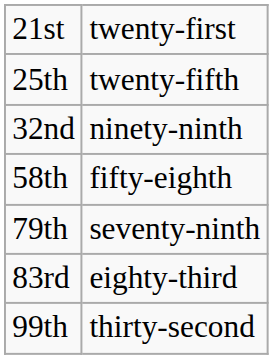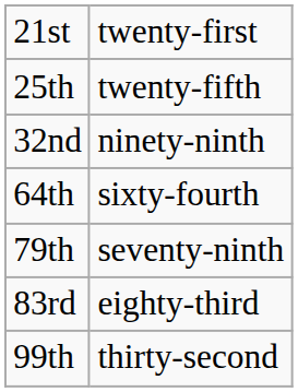 <table class="wikitable">
 <tr>
 <td>21st</td>
 <td>twenty-first</td>
 </tr>
 <tr>
 <td>25th</td>
 <td>twenty-fifth</td>
 </tr>
 <tr>
 <td>32nd</td>
 <td>ninety-ninth</td>
 </tr>
 <tr>
-<td>58th</td>
-<td>fifty-eighth</td>
+<td>64th</td>
+<td>sixty-fourth</td>
 </tr>
 <tr>
 <td>79th</td>
 <td>seventy-ninth</td>
 </tr>
 <tr>
 <td>83rd</td>
 <td>eighty-third</td>
 </tr>
 <tr>
 <td>99th</td>
 <td>thirty-second</td>
 </tr>
 </table>
